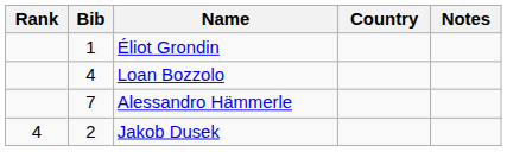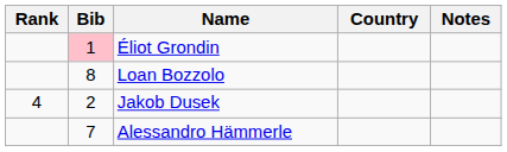 <table class="wikitable" style="text-align:center; width:450px">
 <tr>
 <th>Rank</th>
 <th>Bib</th>
 <th>Name</th>
 <th>Country</th>
 <th>Notes</th>
 </tr>
 <tr>
 <td></td>
-<td>1</td>
+<td style="background: pink;">1</td>
 <td align=left><a href='#'>Éliot Grondin</a></td>
 <td align=left></td>
 <td></td>
 </tr>
 <tr>
 <td></td>
+<td>8</td>
+<td align=left><a href='#'>Loan Bozzolo</a></td>
+<td align=left></td>
+<td></td>
+</tr>
+<tr>
 <td>4</td>
-<td align=left><a href='#'>Loan Bozzolo</a></td>
+<td>2</td>
+<td align=left><a href='#'>Jakob Dusek</a></td>
 <td align=left></td>
 <td></td>
 </tr>
 <tr>
 <td></td>
 <td>7</td>
 <td align=left><a href='#'>Alessandro Hämmerle</a></td>
 <td align=left></td>
 <td></td>
 </tr>
-<tr>
-<td>4</td>
-<td>2</td>
-<td align=left><a href='#'>Jakob Dusek</a></td>
-<td align=left></td>
-<td></td>
-</tr>
 </table>
